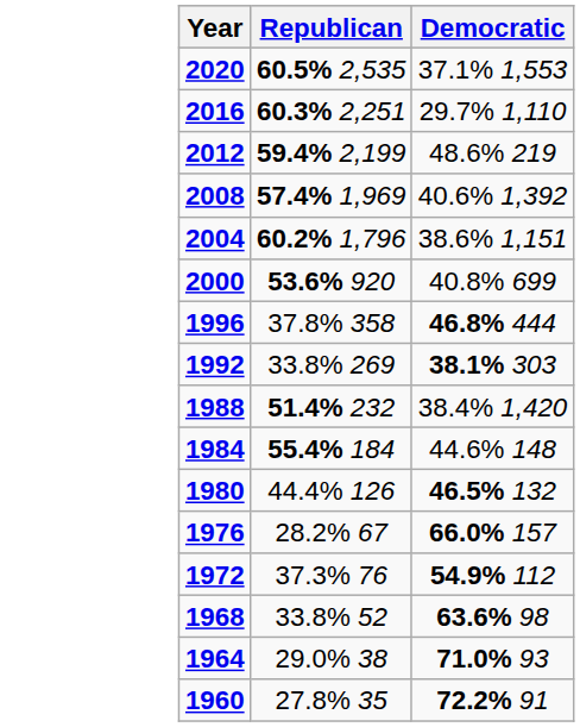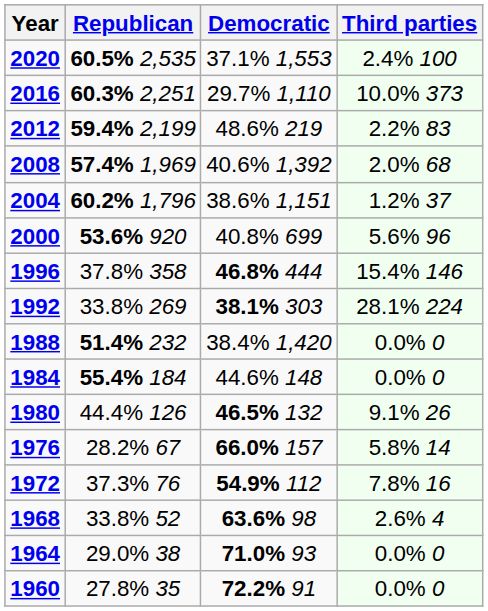 <table class="wikitable" style="float:right; font-size:95%;">
 <tr bgcolor=lightgrey>
 <th>Year</th>
 <th><a href='#'>Republican</a></th>
 <th><a href='#'>Democratic</a></th>
+<th><a href='#'>Third parties</a></th>
 </tr>
 <tr>
 <td style="text-align:center;" ><strong><a href='#'>2020</a></strong></td>
 <td style="text-align:center;" ><strong>60.5%</strong> <em>2,535</em></td>
 <td style="text-align:center;" >37.1% <em>1,553</em></td>
+<td style="text-align:center; background:honeyDew;">2.4% <em>100</em></td>
 </tr>
 <tr>
 <td style="text-align:center;" ><strong><a href='#'>2016</a></strong></td>
 <td style="text-align:center;" ><strong>60.3%</strong> <em>2,251</em></td>
 <td style="text-align:center;" >29.7% <em>1,110</em></td>
+<td style="text-align:center; background:honeyDew;">10.0% <em>373</em></td>
 </tr>
 <tr>
 <td style="text-align:center;" ><strong><a href='#'>2012</a></strong></td>
 <td style="text-align:center;" ><strong>59.4%</strong> <em>2,199</em></td>
 <td style="text-align:center;" >48.6% <em>219</em></td>
+<td style="text-align:center; background:honeyDew;">2.2% <em>83</em></td>
 </tr>
 <tr>
 <td style="text-align:center;" ><strong><a href='#'>2008</a></strong></td>
 <td style="text-align:center;" ><strong>57.4%</strong> <em>1,969</em></td>
 <td style="text-align:center;" >40.6% <em>1,392</em></td>
+<td style="text-align:center; background:honeyDew;">2.0% <em>68</em></td>
 </tr>
 <tr>
 <td style="text-align:center;" ><strong><a href='#'>2004</a></strong></td>
 <td style="text-align:center;" ><strong>60.2%</strong> <em>1,796</em></td>
 <td style="text-align:center;" >38.6% <em>1,151</em></td>
+<td style="text-align:center; background:honeyDew;">1.2% <em>37</em></td>
 </tr>
 <tr>
 <td style="text-align:center;" ><strong><a href='#'>2000</a></strong></td>
 <td style="text-align:center;" ><strong>53.6%</strong> <em>920</em></td>
 <td style="text-align:center;" >40.8% <em>699</em></td>
+<td style="text-align:center; background:honeyDew;">5.6% <em>96</em></td>
 </tr>
 <tr>
 <td style="text-align:center;" ><strong><a href='#'>1996</a></strong></td>
 <td style="text-align:center;" >37.8% <em>358</em></td>
 <td style="text-align:center;" ><strong>46.8%</strong> <em>444</em></td>
+<td style="text-align:center; background:honeyDew;">15.4% <em>146</em></td>
 </tr>
 <tr>
 <td style="text-align:center;" ><strong><a href='#'>1992</a></strong></td>
 <td style="text-align:center;" >33.8% <em>269</em></td>
 <td style="text-align:center;" ><strong>38.1%</strong> <em>303</em></td>
+<td style="text-align:center; background:honeyDew;">28.1% <em>224</em></td>
 </tr>
 <tr>
 <td style="text-align:center;" ><strong><a href='#'>1988</a></strong></td>
 <td style="text-align:center;" ><strong>51.4%</strong> <em>232</em></td>
 <td style="text-align:center;" >38.4% <em>1,420</em></td>
+<td style="text-align:center; background:honeyDew;">0.0% <em>0</em></td>
 </tr>
 <tr>
 <td style="text-align:center;" ><strong><a href='#'>1984</a></strong></td>
 <td style="text-align:center;" ><strong>55.4%</strong> <em>184</em></td>
 <td style="text-align:center;" >44.6% <em>148</em></td>
+<td style="text-align:center; background:honeyDew;">0.0% <em>0</em></td>
 </tr>
 <tr>
 <td style="text-align:center;" ><strong><a href='#'>1980</a></strong></td>
 <td style="text-align:center;" >44.4% <em>126</em></td>
 <td style="text-align:center;" ><strong>46.5%</strong> <em>132</em></td>
+<td style="text-align:center; background:honeyDew;">9.1% <em>26</em></td>
 </tr>
 <tr>
 <td style="text-align:center;" ><strong><a href='#'>1976</a></strong></td>
 <td style="text-align:center;" >28.2% <em>67</em></td>
 <td style="text-align:center;" ><strong>66.0%</strong> <em>157</em></td>
+<td style="text-align:center; background:honeyDew;">5.8% <em>14</em></td>
 </tr>
 <tr>
 <td style="text-align:center;" ><strong><a href='#'>1972</a></strong></td>
 <td style="text-align:center;" >37.3% <em>76</em></td>
 <td style="text-align:center;" ><strong>54.9%</strong> <em>112</em></td>
+<td style="text-align:center; background:honeyDew;">7.8% <em>16</em></td>
 </tr>
 <tr>
 <td style="text-align:center;" ><strong><a href='#'>1968</a></strong></td>
 <td style="text-align:center;" >33.8% <em>52</em></td>
 <td style="text-align:center;" ><strong>63.6%</strong> <em>98</em></td>
+<td style="text-align:center; background:honeyDew;">2.6% <em>4</em></td>
 </tr>
 <tr>
 <td style="text-align:center;" ><strong><a href='#'>1964</a></strong></td>
 <td style="text-align:center;" >29.0% <em>38</em></td>
 <td style="text-align:center;" ><strong>71.0%</strong> <em>93</em></td>
+<td style="text-align:center; background:honeyDew;">0.0% <em>0</em></td>
 </tr>
 <tr>
 <td style="text-align:center;" ><strong><a href='#'>1960</a></strong></td>
 <td style="text-align:center;" >27.8% <em>35</em></td>
 <td style="text-align:center;" ><strong>72.2%</strong> <em>91</em></td>
+<td style="text-align:center; background:honeyDew;">0.0% <em>0</em></td>
 </tr>
 </table>
